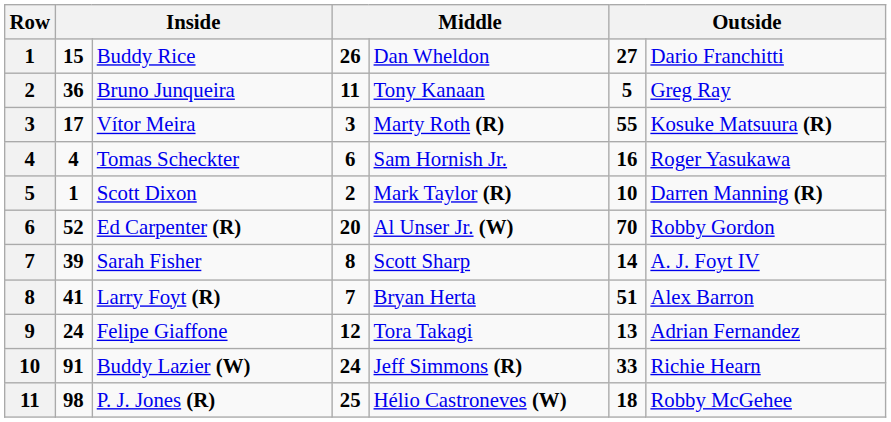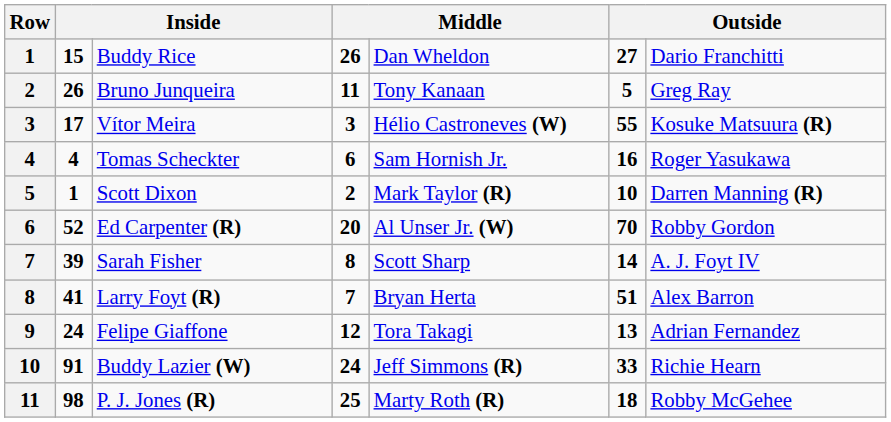 <table class="wikitable" style="font-size: 95%;">
 <tr>
 <th>Row</th>
 <th colspan=2 width="195">Inside</th>
 <th colspan=2 width="195">Middle</th>
 <th colspan=2 width="195">Outside</th>
 </tr>
 <tr>
 <th>1</th>
 <td align="center" width="20"><strong>15</strong></td>
 <td> <a href='#'>Buddy Rice</a></td>
 <td align="center" width="20"><strong>26</strong></td>
 <td> <a href='#'>Dan Wheldon</a></td>
 <td align="center" width="20"><strong>27</strong></td>
 <td> <a href='#'>Dario Franchitti</a></td>
 </tr>
 <tr>
 <th>2</th>
-<td align="center" width="20"><strong>36</strong></td>
+<td align="center" width="20"><strong>26</strong></td>
 <td> <a href='#'>Bruno Junqueira</a></td>
 <td align="center" width="20"><strong>11</strong></td>
 <td> <a href='#'>Tony Kanaan</a></td>
 <td align="center" width="20"><strong>5</strong></td>
 <td> <a href='#'>Greg Ray</a></td>
 </tr>
 <tr>
 <th>3</th>
 <td align="center" width="20"><strong>17</strong></td>
 <td> <a href='#'>Vítor Meira</a></td>
 <td align="center" width="20"><strong>3</strong></td>
-<td> <a href='#'>Marty Roth</a> <strong>(R)</strong></td>
+<td> <a href='#'>Hélio Castroneves</a> <strong>(W)</strong></td>
 <td align="center" width="20"><strong>55</strong></td>
 <td> <a href='#'>Kosuke Matsuura</a> <strong>(R)</strong></td>
 </tr>
 <tr>
 <th>4</th>
 <td align="center" width="20"><strong>4</strong></td>
 <td> <a href='#'>Tomas Scheckter</a></td>
 <td align="center" width="20"><strong>6</strong></td>
 <td> <a href='#'>Sam Hornish Jr.</a></td>
 <td align="center" width="20"><strong>16</strong></td>
 <td> <a href='#'>Roger Yasukawa</a></td>
 </tr>
 <tr>
 <th>5</th>
 <td align="center" width="20"><strong>1</strong></td>
 <td> <a href='#'>Scott Dixon</a></td>
 <td align="center" width="20"><strong>2</strong></td>
 <td> <a href='#'>Mark Taylor</a> <strong>(R)</strong></td>
 <td align="center" width="20"><strong>10</strong></td>
 <td> <a href='#'>Darren Manning</a> <strong>(R)</strong></td>
 </tr>
 <tr>
 <th>6</th>
 <td align="center" width="20"><strong>52</strong></td>
 <td> <a href='#'>Ed Carpenter</a> <strong>(R)</strong></td>
 <td align="center" width="20"><strong>20</strong></td>
 <td> <a href='#'>Al Unser Jr.</a> <strong>(W)</strong></td>
 <td align="center" width="20"><strong>70</strong></td>
 <td> <a href='#'>Robby Gordon</a></td>
 </tr>
 <tr>
 <th>7</th>
 <td align="center" width="20"><strong>39</strong></td>
 <td> <a href='#'>Sarah Fisher</a></td>
 <td align="center" width="20"><strong>8</strong></td>
 <td> <a href='#'>Scott Sharp</a></td>
 <td align="center" width="20"><strong>14</strong></td>
 <td> <a href='#'>A. J. Foyt IV</a></td>
 </tr>
 <tr>
 <th>8</th>
 <td align="center" width="20"><strong>41</strong></td>
 <td> <a href='#'>Larry Foyt</a> <strong>(R)</strong></td>
 <td align="center" width="20"><strong>7</strong></td>
 <td> <a href='#'>Bryan Herta</a></td>
 <td align="center" width="20"><strong>51</strong></td>
 <td> <a href='#'>Alex Barron</a></td>
 </tr>
 <tr>
 <th>9</th>
 <td align="center" width="20"><strong>24</strong></td>
 <td> <a href='#'>Felipe Giaffone</a></td>
 <td align="center" width="20"><strong>12</strong></td>
 <td> <a href='#'>Tora Takagi</a></td>
 <td align="center" width="20"><strong>13</strong></td>
 <td> <a href='#'>Adrian Fernandez</a></td>
 </tr>
 <tr>
 <th>10</th>
 <td align="center" width="20"><strong>91</strong></td>
 <td> <a href='#'>Buddy Lazier</a> <strong>(W)</strong></td>
 <td align="center" width="20"><strong>24</strong></td>
 <td> <a href='#'>Jeff Simmons</a> <strong>(R)</strong></td>
 <td align="center" width="20"><strong>33</strong></td>
 <td> <a href='#'>Richie Hearn</a></td>
 </tr>
 <tr>
 <th>11</th>
 <td align="center" width="20"><strong>98</strong></td>
 <td> <a href='#'>P. J. Jones</a> <strong>(R)</strong></td>
 <td align="center" width="20"><strong>25</strong></td>
-<td> <a href='#'>Hélio Castroneves</a> <strong>(W)</strong></td>
+<td> <a href='#'>Marty Roth</a> <strong>(R)</strong></td>
 <td align="center" width="20"><strong>18</strong></td>
 <td> <a href='#'>Robby McGehee</a></td>
 </tr>
 </table>
